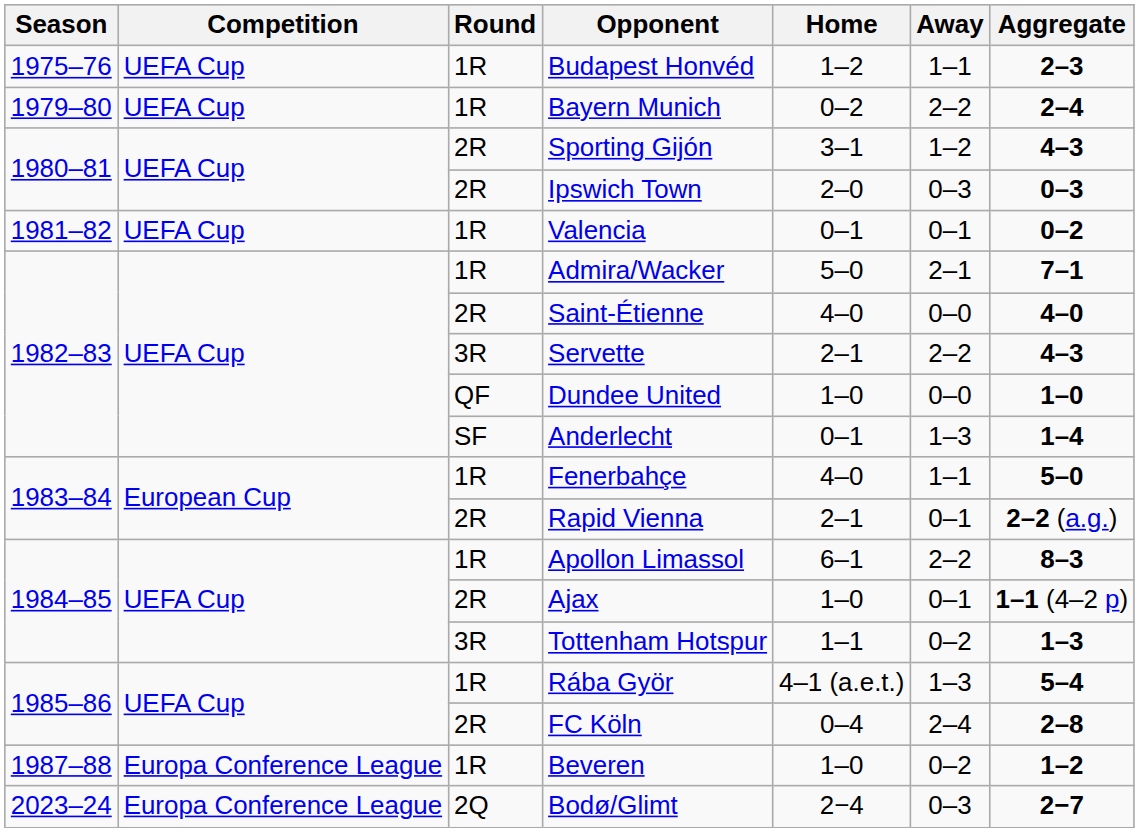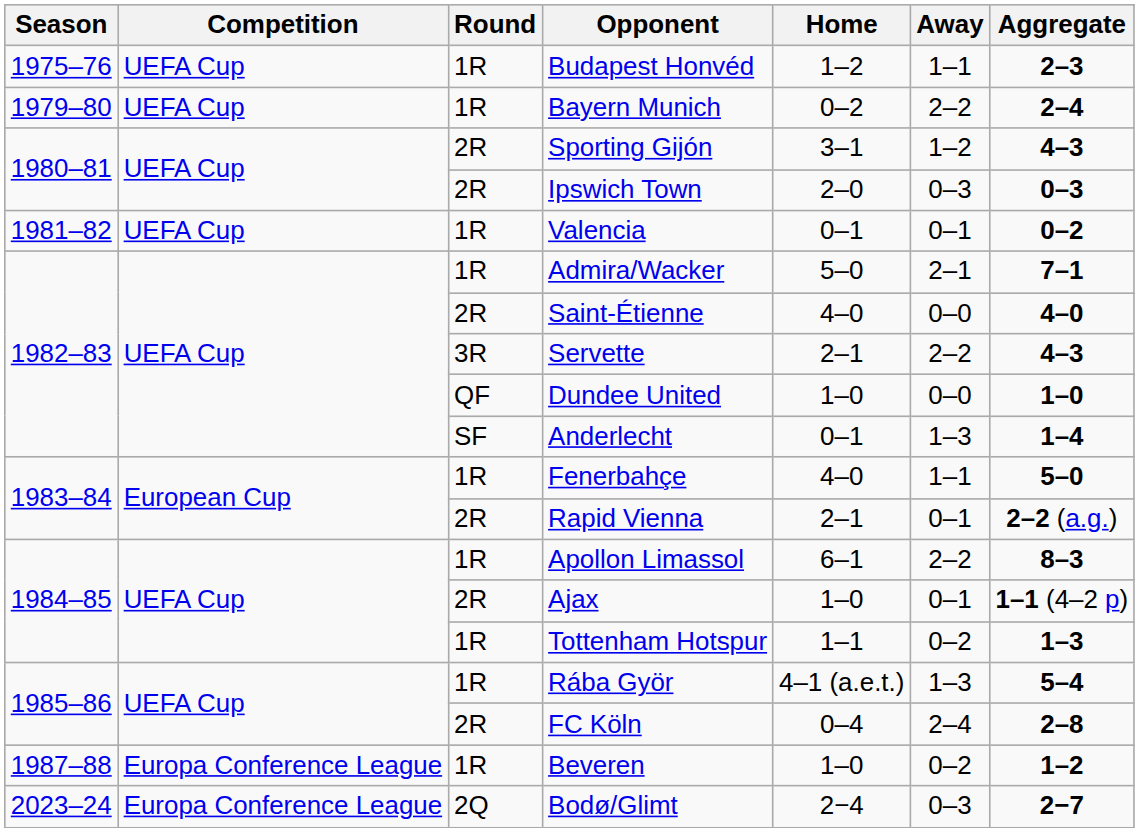 <table class="wikitable">
 <tr>
 <th>Season</th>
 <th>Competition</th>
 <th>Round</th>
 <th>Opponent</th>
 <th>Home</th>
 <th>Away</th>
 <th>Aggregate</th>
 </tr>
 <tr>
 <td><a href='#'>1975–76</a></td>
 <td><a href='#'>UEFA Cup</a></td>
 <td>1R</td>
 <td> <a href='#'>Budapest Honvéd</a></td>
 <td style="text-align:center;">1–2</td>
 <td style="text-align:center;">1–1</td>
 <td style="text-align:center;"><strong>2–3</strong></td>
 </tr>
 <tr>
 <td><a href='#'>1979–80</a></td>
 <td><a href='#'>UEFA Cup</a></td>
 <td>1R</td>
 <td> <a href='#'>Bayern Munich</a></td>
 <td style="text-align:center;">0–2</td>
 <td style="text-align:center;">2–2</td>
 <td style="text-align:center;"><strong>2–4</strong></td>
 </tr>
 <tr>
 <td rowspan="2"><a href='#'>1980–81</a></td>
 <td rowspan="2"><a href='#'>UEFA Cup</a></td>
 <td>2R</td>
 <td> <a href='#'>Sporting Gijón</a></td>
 <td style="text-align:center;">3–1</td>
 <td style="text-align:center;">1–2</td>
 <td style="text-align:center;"><strong>4–3</strong></td>
 </tr>
 <tr>
 <td>2R</td>
 <td> <a href='#'>Ipswich Town</a></td>
 <td style="text-align:center;">2–0</td>
 <td style="text-align:center;">0–3</td>
 <td style="text-align:center;"><strong>0–3</strong></td>
 </tr>
 <tr>
 <td><a href='#'>1981–82</a></td>
 <td><a href='#'>UEFA Cup</a></td>
 <td>1R</td>
 <td> <a href='#'>Valencia</a></td>
 <td style="text-align:center;">0–1</td>
 <td style="text-align:center;">0–1</td>
 <td style="text-align:center;"><strong>0–2</strong></td>
 </tr>
 <tr>
 <td rowspan="5"><a href='#'>1982–83</a></td>
 <td rowspan="5"><a href='#'>UEFA Cup</a></td>
 <td>1R</td>
 <td> <a href='#'>Admira/Wacker</a></td>
 <td style="text-align:center;">5–0</td>
 <td style="text-align:center;">2–1</td>
 <td style="text-align:center;"><strong>7–1</strong></td>
 </tr>
 <tr>
 <td>2R</td>
 <td> <a href='#'>Saint-Étienne</a></td>
 <td style="text-align:center;">4–0</td>
 <td style="text-align:center;">0–0</td>
 <td style="text-align:center;"><strong>4–0</strong></td>
 </tr>
 <tr>
 <td>3R</td>
 <td> <a href='#'>Servette</a></td>
 <td style="text-align:center;">2–1</td>
 <td style="text-align:center;">2–2</td>
 <td style="text-align:center;"><strong>4–3</strong></td>
 </tr>
 <tr>
 <td>QF</td>
 <td> <a href='#'>Dundee United</a></td>
 <td style="text-align:center;">1–0</td>
 <td style="text-align:center;">0–0</td>
 <td style="text-align:center;"><strong>1–0</strong></td>
 </tr>
 <tr>
 <td>SF</td>
 <td> <a href='#'>Anderlecht</a></td>
 <td style="text-align:center;">0–1</td>
 <td style="text-align:center;">1–3</td>
 <td style="text-align:center;"><strong>1–4</strong></td>
 </tr>
 <tr>
 <td rowspan="2"><a href='#'>1983–84</a></td>
 <td rowspan="2"><a href='#'>European Cup</a></td>
 <td>1R</td>
 <td> <a href='#'>Fenerbahçe</a></td>
 <td style="text-align:center;">4–0</td>
 <td style="text-align:center;">1–1</td>
 <td style="text-align:center;"><strong>5–0</strong></td>
 </tr>
 <tr>
 <td>2R</td>
 <td> <a href='#'>Rapid Vienna</a></td>
 <td style="text-align:center;">2–1</td>
 <td style="text-align:center;">0–1</td>
 <td style="text-align:center;"><strong>2–2</strong> (<a href='#'>a.g.</a>)</td>
 </tr>
 <tr>
 <td rowspan="3"><a href='#'>1984–85</a></td>
 <td rowspan="3"><a href='#'>UEFA Cup</a></td>
 <td>1R</td>
 <td> <a href='#'>Apollon Limassol</a></td>
 <td style="text-align:center;">6–1</td>
 <td style="text-align:center;">2–2</td>
 <td style="text-align:center;"><strong>8–3</strong></td>
 </tr>
 <tr>
 <td>2R</td>
 <td> <a href='#'>Ajax</a></td>
 <td style="text-align:center;">1–0</td>
 <td style="text-align:center;">0–1</td>
 <td style="text-align:center;"><strong>1–1</strong> (4–2 <a href='#'>p</a>)</td>
 </tr>
 <tr>
-<td>3R</td>
+<td>1R</td>
 <td> <a href='#'>Tottenham Hotspur</a></td>
 <td style="text-align:center;">1–1</td>
 <td style="text-align:center;">0–2</td>
 <td style="text-align:center;"><strong>1–3</strong></td>
 </tr>
 <tr>
 <td rowspan="2"><a href='#'>1985–86</a></td>
 <td rowspan="2"><a href='#'>UEFA Cup</a></td>
 <td>1R</td>
 <td> <a href='#'>Rába Györ</a></td>
 <td style="text-align:center;">4–1 (a.e.t.)</td>
 <td style="text-align:center;">1–3</td>
 <td style="text-align:center;"><strong>5–4</strong></td>
 </tr>
 <tr>
 <td>2R</td>
 <td> <a href='#'>FC Köln</a></td>
 <td style="text-align:center;">0–4</td>
 <td style="text-align:center;">2–4</td>
 <td style="text-align:center;"><strong>2–8</strong></td>
 </tr>
 <tr>
 <td><a href='#'>1987–88</a></td>
 <td><a href='#'>Europa Conference League</a></td>
 <td>1R</td>
 <td> <a href='#'>Beveren</a></td>
 <td style="text-align:center;">1–0</td>
 <td style="text-align:center;">0–2</td>
 <td style="text-align:center;"><strong>1–2</strong></td>
 </tr>
 <tr>
 <td><a href='#'>2023–24</a></td>
 <td><a href='#'>Europa Conference League</a></td>
 <td>2Q</td>
 <td> <a href='#'>Bodø/Glimt</a></td>
 <td style="text-align:center;">2−4</td>
 <td style="text-align:center;">0–3</td>
 <td style="text-align:center;"><strong>2−7</strong></td>
 </tr>
 </table>
